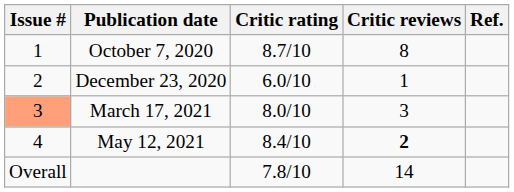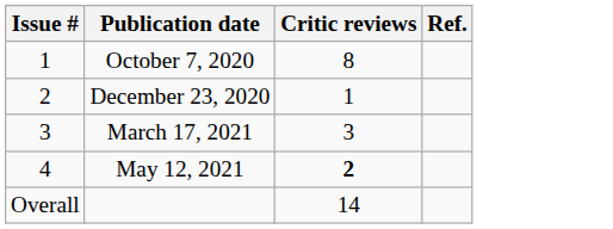 <table class="wikitable" style="text-align: center;">
 <tr>
 <th>Issue #</th>
 <th>Publication date</th>
-<th>Critic rating</th>
 <th>Critic reviews</th>
 <th>Ref.</th>
 </tr>
 <tr>
 <td>1</td>
 <td>October 7, 2020</td>
-<td>8.7/10</td>
 <td>8</td>
 <td></td>
 </tr>
 <tr>
 <td>2</td>
 <td>December 23, 2020</td>
-<td>6.0/10</td>
 <td>1</td>
 <td></td>
 </tr>
 <tr>
-<td style="background: lightsalmon;">3</td>
+<td>3</td>
 <td>March 17, 2021</td>
-<td>8.0/10</td>
 <td>3</td>
 <td></td>
 </tr>
 <tr>
 <td>4</td>
 <td>May 12, 2021</td>
-<td>8.4/10</td>
 <td><strong>2</strong></td>
 <td></td>
 </tr>
 <tr>
 <td>Overall</td>
 <td></td>
-<td>7.8/10</td>
 <td>14</td>
 <td></td>
 </tr>
 </table>
